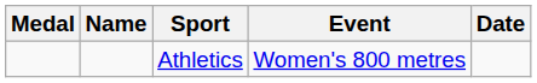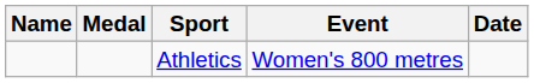 <table class="wikitable sortable" style="font-size: 95%">
 <tr>
+<th>Name</th>
 <th>Medal</th>
-<th>Name</th>
 <th>Sport</th>
 <th>Event</th>
 <th>Date</th>
 </tr>
 <tr>
 <td></td>
 <td></td>
 <td><a href='#'>Athletics</a></td>
 <td><a href='#'>Women's 800 metres</a></td>
 <td></td>
 </tr>
 </table>
